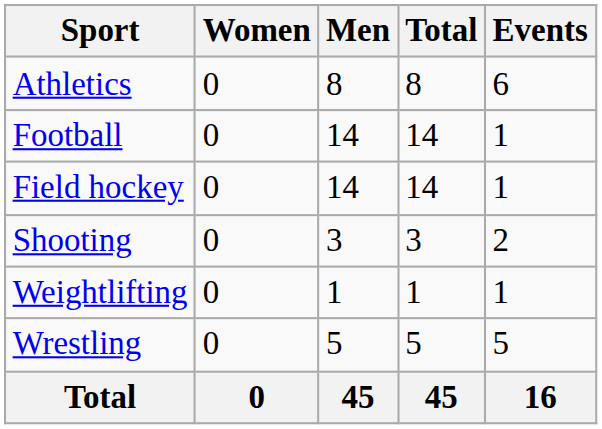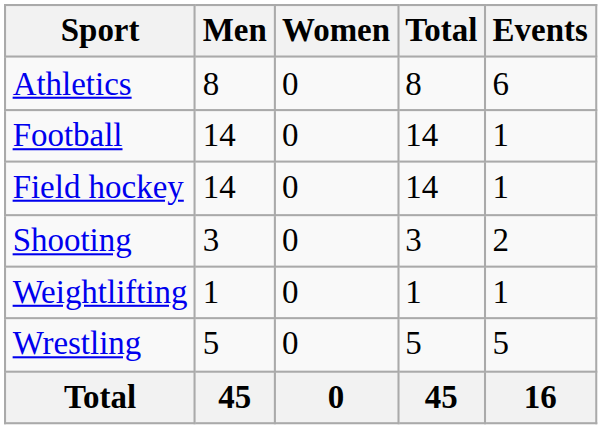 <table class="wikitable">
 <tr>
 <th>Sport</th>
+<th>Men</th>
 <th>Women</th>
-<th>Men</th>
 <th>Total</th>
 <th>Events</th>
 </tr>
 <tr>
 <td><a href='#'>Athletics</a></td>
+<td>8</td>
 <td>0</td>
-<td>8</td>
 <td>8</td>
 <td>6</td>
 </tr>
 <tr>
 <td><a href='#'>Football</a></td>
+<td>14</td>
 <td>0</td>
-<td>14</td>
 <td>14</td>
 <td>1</td>
 </tr>
 <tr>
 <td><a href='#'>Field hockey</a></td>
+<td>14</td>
 <td>0</td>
-<td>14</td>
 <td>14</td>
 <td>1</td>
 </tr>
 <tr>
 <td><a href='#'>Shooting</a></td>
+<td>3</td>
 <td>0</td>
-<td>3</td>
 <td>3</td>
 <td>2</td>
 </tr>
 <tr>
 <td><a href='#'>Weightlifting</a></td>
+<td>1</td>
 <td>0</td>
-<td>1</td>
 <td>1</td>
 <td>1</td>
 </tr>
 <tr>
 <td><a href='#'>Wrestling</a></td>
+<td>5</td>
 <td>0</td>
-<td>5</td>
 <td>5</td>
 <td>5</td>
 </tr>
 <tr>
 <th>Total</th>
+<th>45</th>
 <th>0</th>
-<th>45</th>
 <th>45</th>
 <th>16</th>
 </tr>
 </table>
